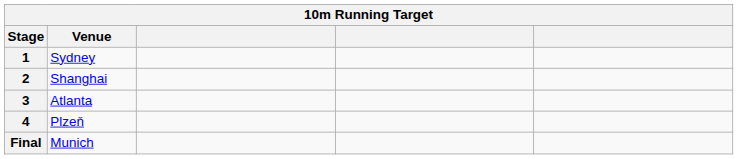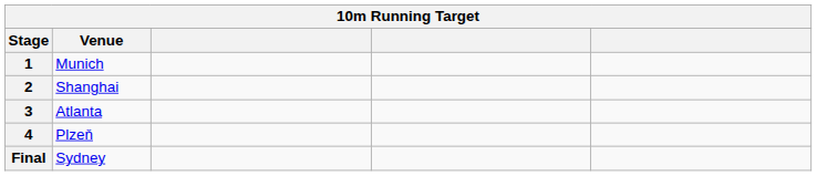 <table class="wikitable">
 <tr>
 <th colspan="5">10m Running Target</th>
 </tr>
 <tr>
 <th>Stage</th>
 <th width=100>Venue</th>
 <th width=240></th>
 <th width=240></th>
 <th width=240></th>
 </tr>
 <tr>
 <th>1</th>
-<td> <a href='#'>Sydney</a></td>
+<td> <a href='#'>Munich</a></td>
 <td></td>
 <td></td>
 <td></td>
 </tr>
 <tr>
 <th>2</th>
 <td> <a href='#'>Shanghai</a></td>
 <td></td>
 <td></td>
 <td></td>
 </tr>
 <tr>
 <th>3</th>
 <td> <a href='#'>Atlanta</a></td>
 <td></td>
 <td></td>
 <td></td>
 </tr>
 <tr>
 <th>4</th>
 <td> <a href='#'>Plzeň</a></td>
 <td></td>
 <td></td>
 <td></td>
 </tr>
 <tr>
 <th>Final</th>
-<td> <a href='#'>Munich</a></td>
+<td> <a href='#'>Sydney</a></td>
 <td></td>
 <td></td>
 <td></td>
 </tr>
 </table>
